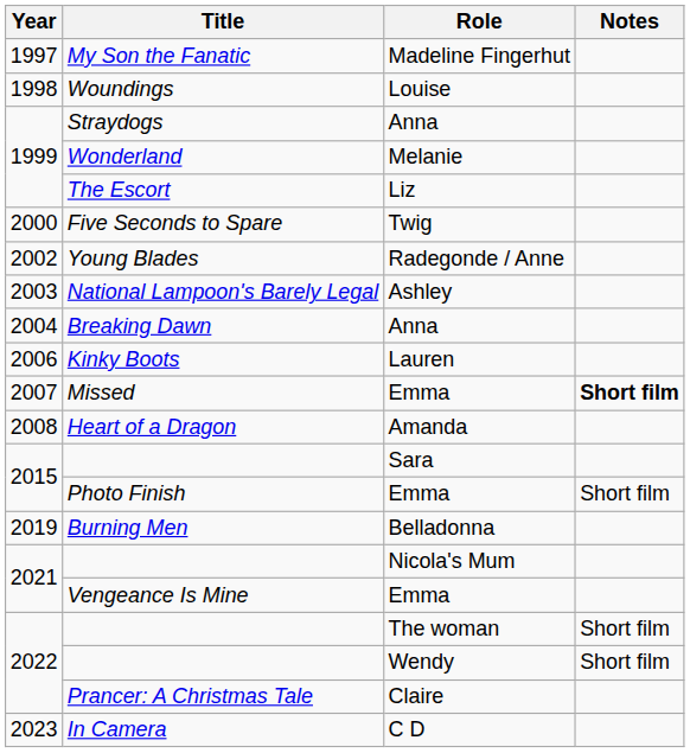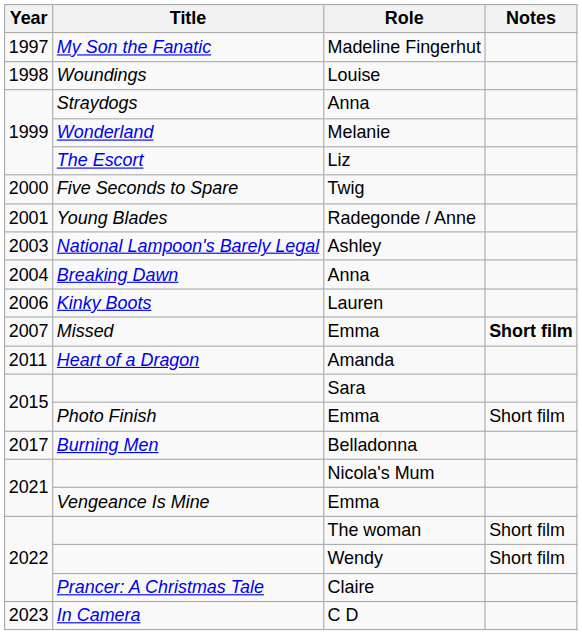 <table class="wikitable sortable">
 <tr>
 <th>Year</th>
 <th>Title</th>
 <th>Role</th>
 <th class="unsortable">Notes</th>
 </tr>
 <tr>
 <td>1997</td>
 <td><em><a href='#'>My Son the Fanatic</a></em></td>
 <td>Madeline Fingerhut</td>
 <td></td>
 </tr>
 <tr>
 <td>1998</td>
 <td><em>Woundings</em></td>
 <td>Louise</td>
 <td></td>
 </tr>
 <tr>
 <td rowspan="3">1999</td>
 <td><em>Straydogs</em></td>
 <td>Anna</td>
 <td></td>
 </tr>
 <tr>
 <td><em><a href='#'>Wonderland</a></em></td>
 <td>Melanie</td>
 <td></td>
 </tr>
 <tr>
 <td><em><a href='#'>The Escort</a></em></td>
 <td>Liz</td>
 <td></td>
 </tr>
 <tr>
 <td>2000</td>
 <td><em>Five Seconds to Spare</em></td>
 <td>Twig</td>
 <td></td>
 </tr>
 <tr>
-<td>2002</td>
+<td>2001</td>
 <td><em>Young Blades</em></td>
 <td>Radegonde / Anne</td>
 <td></td>
 </tr>
 <tr>
 <td>2003</td>
 <td><em><a href='#'>National Lampoon's Barely Legal</a></em></td>
 <td>Ashley</td>
 <td></td>
 </tr>
 <tr>
 <td>2004</td>
 <td><em><a href='#'>Breaking Dawn</a></em></td>
 <td>Anna</td>
 <td></td>
 </tr>
 <tr>
 <td>2006</td>
 <td><em><a href='#'>Kinky Boots</a></em></td>
 <td>Lauren</td>
 <td></td>
 </tr>
 <tr>
 <td>2007</td>
 <td><em>Missed</em></td>
 <td>Emma</td>
 <td><strong>Short film</strong></td>
 </tr>
 <tr>
-<td>2008</td>
+<td>2011</td>
 <td><em><a href='#'>Heart of a Dragon</a></em></td>
 <td>Amanda</td>
 <td></td>
 </tr>
 <tr>
 <td rowspan="2">2015</td>
 <td><em></em></td>
 <td>Sara</td>
 <td></td>
 </tr>
 <tr>
 <td><em>Photo Finish</em></td>
 <td>Emma</td>
 <td>Short film</td>
 </tr>
 <tr>
-<td>2019</td>
+<td>2017</td>
 <td><em><a href='#'>Burning Men</a></em></td>
 <td>Belladonna</td>
 <td></td>
 </tr>
 <tr>
 <td rowspan="2">2021</td>
 <td><em></em></td>
 <td>Nicola's Mum</td>
 <td></td>
 </tr>
 <tr>
 <td><em>Vengeance Is Mine</em></td>
 <td>Emma</td>
 <td></td>
 </tr>
 <tr>
 <td rowspan="3">2022</td>
 <td><em></em></td>
 <td>The woman</td>
 <td>Short film</td>
 </tr>
 <tr>
 <td><em></em></td>
 <td>Wendy</td>
 <td>Short film</td>
 </tr>
 <tr>
 <td><em><a href='#'>Prancer: A Christmas Tale</a></em></td>
 <td>Claire</td>
 <td></td>
 </tr>
 <tr>
 <td>2023</td>
 <td><em><a href='#'>In Camera</a></em></td>
 <td>C D</td>
 <td></td>
 </tr>
 </table>
